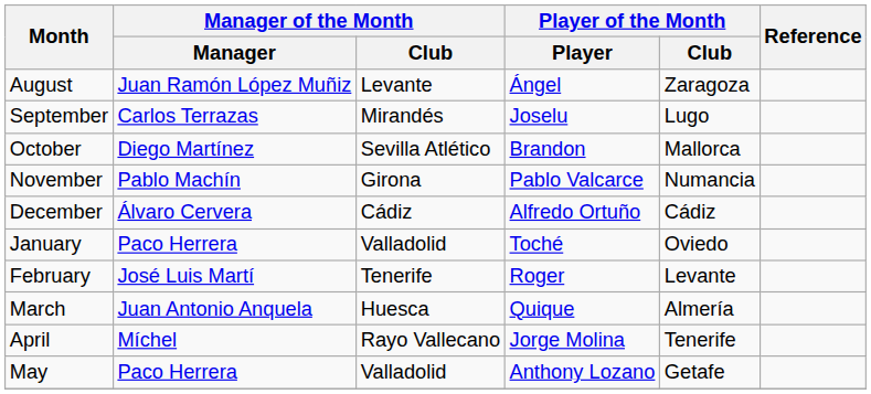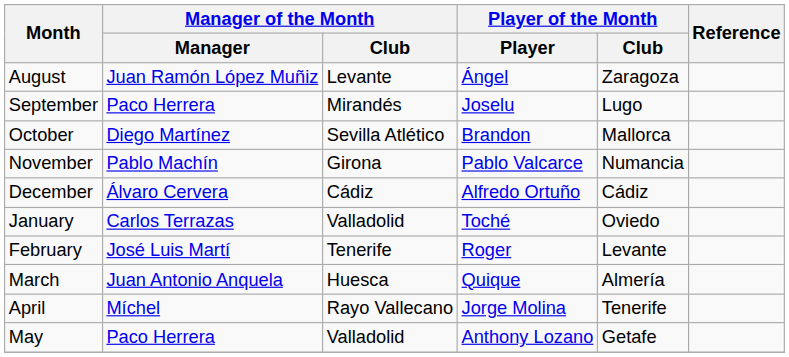 <table class="wikitable">
 <tr>
 <th rowspan="2">Month</th>
 <th colspan="2"><a href='#'>Manager of the Month</a></th>
 <th colspan="2"><a href='#'>Player of the Month</a></th>
 <th rowspan="2">Reference</th>
 </tr>
 <tr>
 <th>Manager</th>
 <th>Club</th>
 <th>Player</th>
 <th>Club</th>
 </tr>
 <tr>
 <td>August</td>
 <td> <a href='#'>Juan Ramón López Muñiz</a></td>
 <td>Levante</td>
 <td> <a href='#'>Ángel</a></td>
 <td>Zaragoza</td>
 <td align=center></td>
 </tr>
 <tr>
 <td>September</td>
-<td> <a href='#'>Carlos Terrazas</a></td>
+<td> <a href='#'>Paco Herrera</a></td>
 <td>Mirandés</td>
 <td> <a href='#'>Joselu</a></td>
 <td>Lugo</td>
 <td align=center></td>
 </tr>
 <tr>
 <td>October</td>
 <td> <a href='#'>Diego Martínez</a></td>
 <td>Sevilla Atlético</td>
 <td> <a href='#'>Brandon</a></td>
 <td>Mallorca</td>
 <td align=center></td>
 </tr>
 <tr>
 <td>November</td>
 <td> <a href='#'>Pablo Machín</a></td>
 <td>Girona</td>
 <td> <a href='#'>Pablo Valcarce</a></td>
 <td>Numancia</td>
 <td align=center></td>
 </tr>
 <tr>
 <td>December</td>
 <td> <a href='#'>Álvaro Cervera</a></td>
 <td>Cádiz</td>
 <td> <a href='#'>Alfredo Ortuño</a></td>
 <td>Cádiz</td>
 <td align=center></td>
 </tr>
 <tr>
 <td>January</td>
-<td> <a href='#'>Paco Herrera</a></td>
+<td> <a href='#'>Carlos Terrazas</a></td>
 <td>Valladolid</td>
 <td> <a href='#'>Toché</a></td>
 <td>Oviedo</td>
 <td align=center></td>
 </tr>
 <tr>
 <td>February</td>
 <td> <a href='#'>José Luis Martí</a></td>
 <td>Tenerife</td>
 <td> <a href='#'>Roger</a></td>
 <td>Levante</td>
 <td align=center></td>
 </tr>
 <tr>
 <td>March</td>
 <td> <a href='#'>Juan Antonio Anquela</a></td>
 <td>Huesca</td>
 <td> <a href='#'>Quique</a></td>
 <td>Almería</td>
 <td align=center></td>
 </tr>
 <tr>
 <td>April</td>
 <td> <a href='#'>Míchel</a></td>
 <td>Rayo Vallecano</td>
 <td> <a href='#'>Jorge Molina</a></td>
 <td>Tenerife</td>
 <td align=center></td>
 </tr>
 <tr>
 <td>May</td>
 <td> <a href='#'>Paco Herrera</a></td>
 <td>Valladolid</td>
 <td> <a href='#'>Anthony Lozano</a></td>
 <td>Getafe</td>
 <td align=center></td>
 </tr>
 <tr>
 </tr>
 </table>
